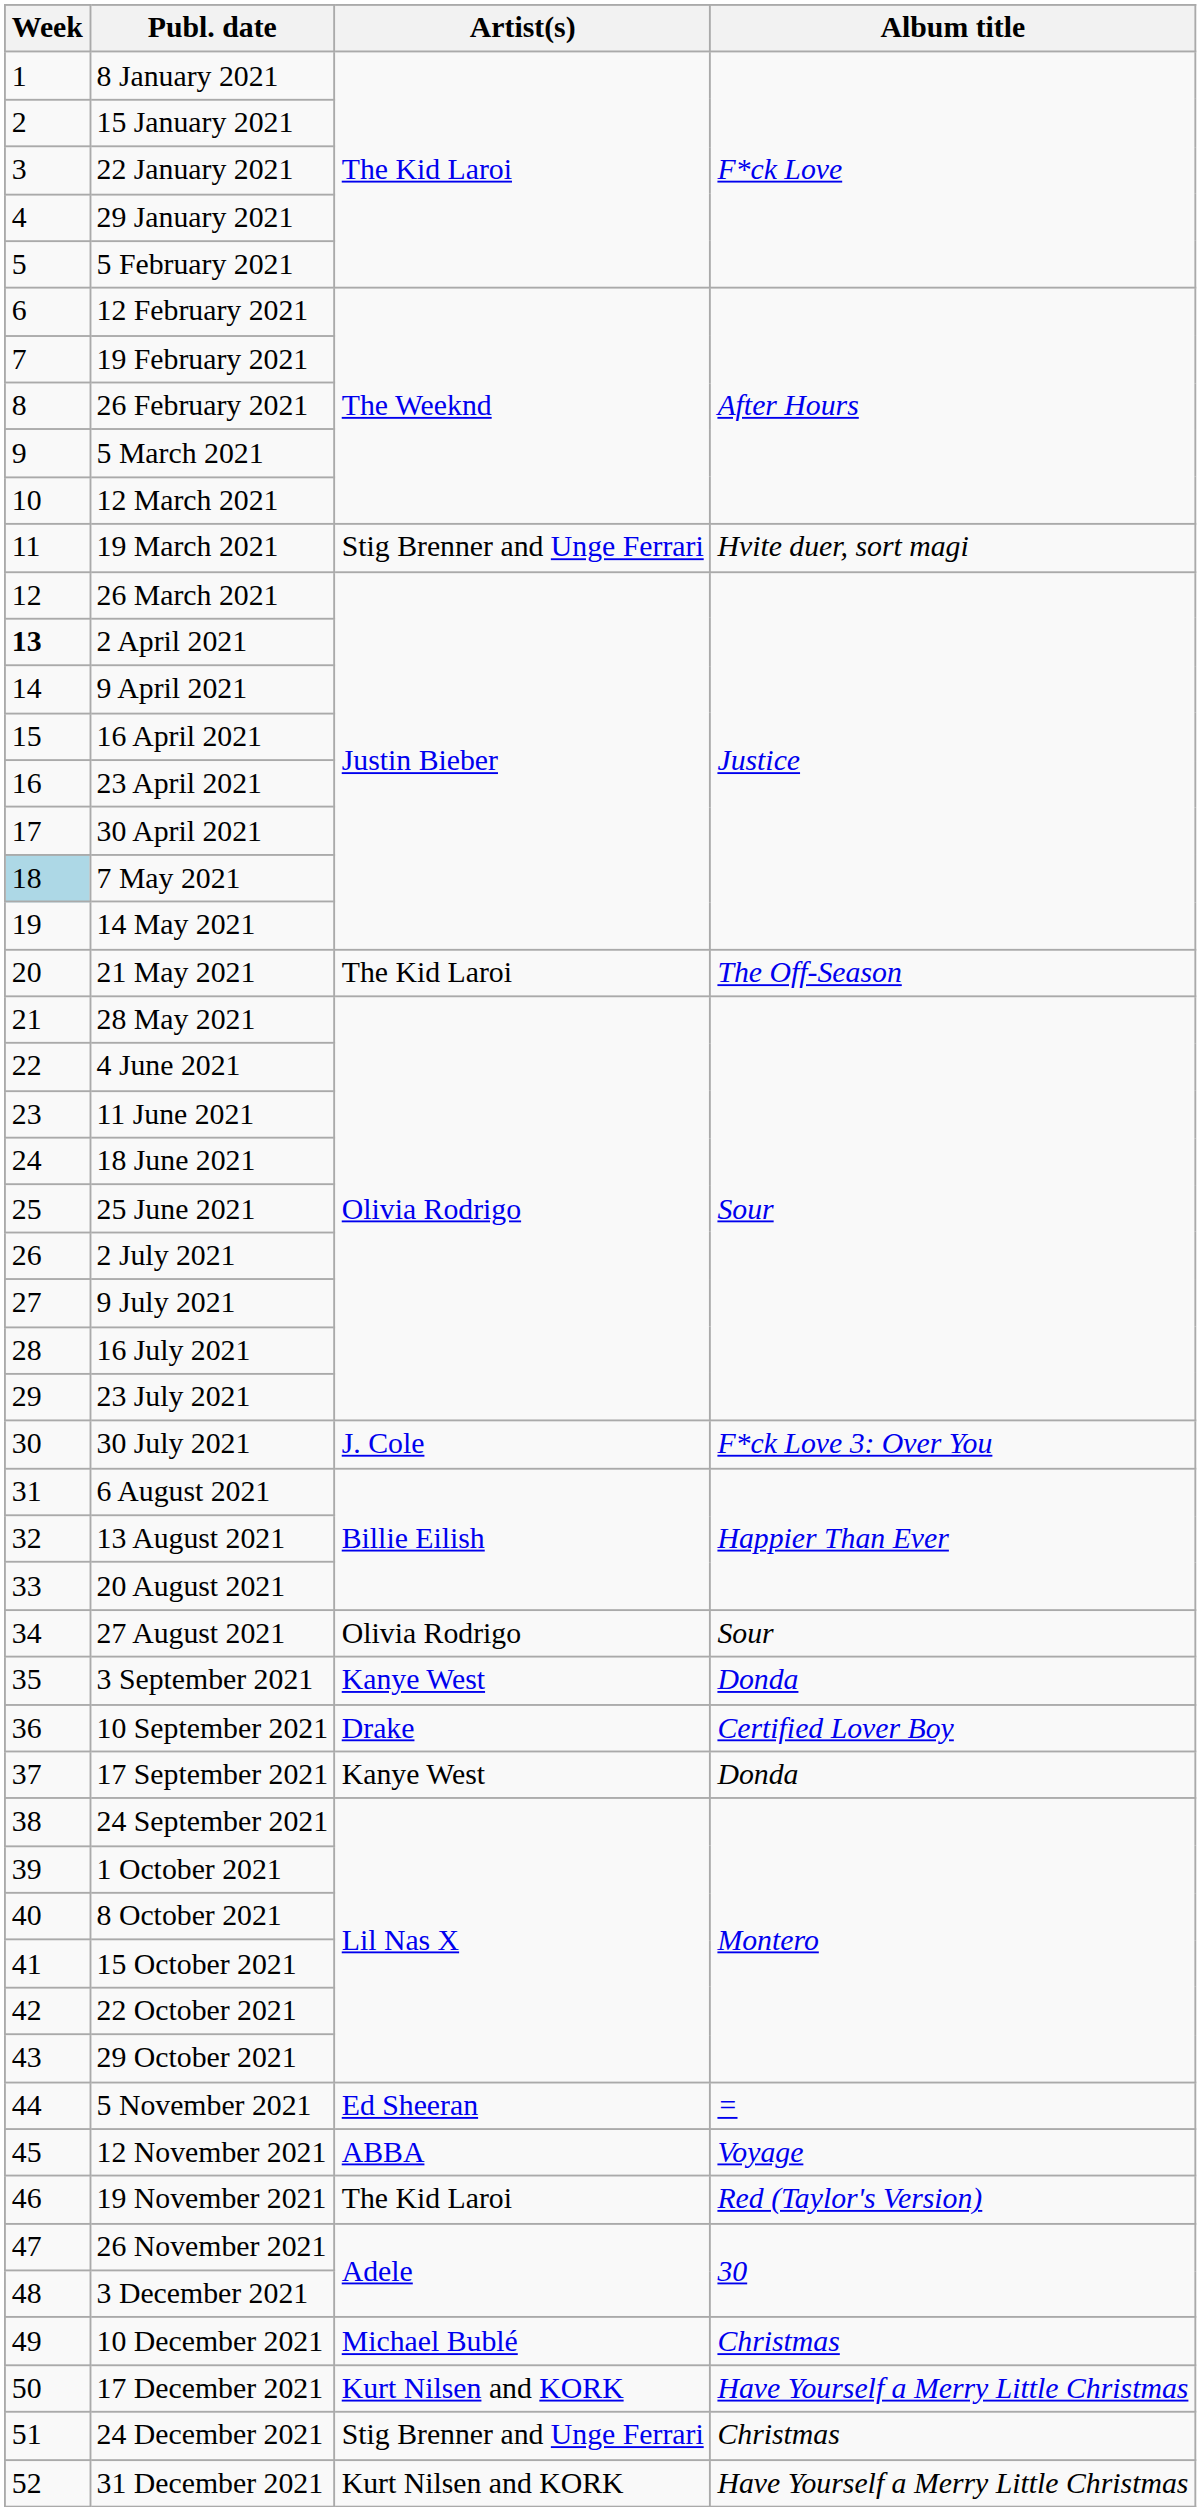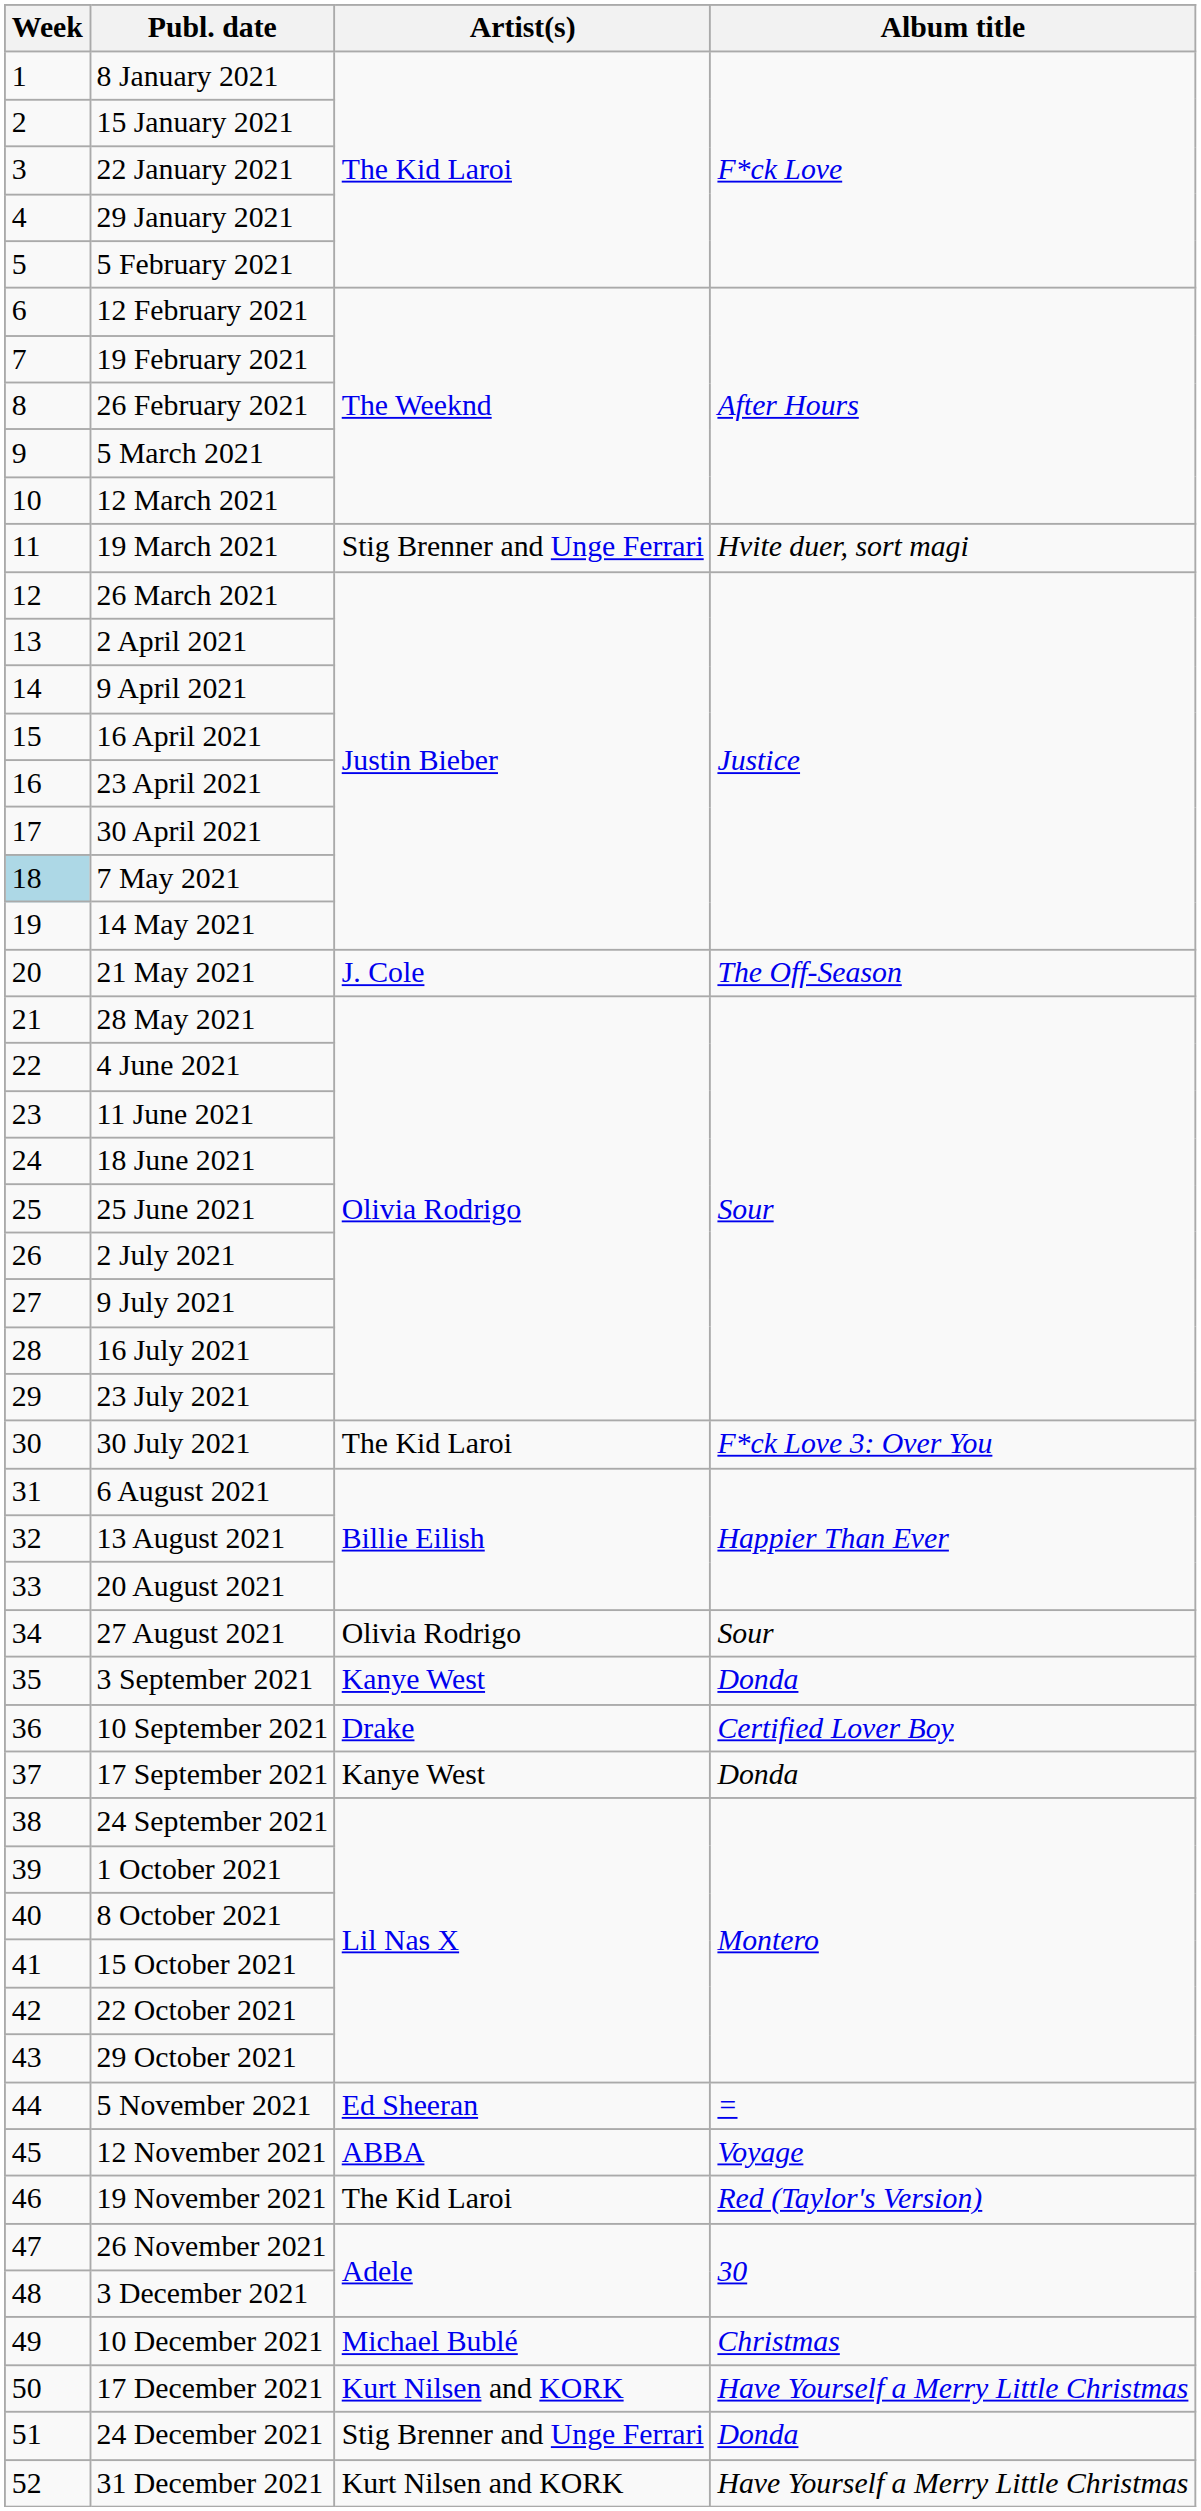 <table class="wikitable">
 <tr>
 <th>Week</th>
 <th>Publ. date</th>
 <th>Artist(s)</th>
 <th>Album title</th>
 </tr>
 <tr>
 <td>1</td>
 <td>8 January 2021</td>
 <td rowspan="5"><a href='#'>The Kid Laroi</a></td>
 <td rowspan="5"><em><a href='#'>F*ck Love</a></em></td>
 </tr>
 <tr>
 <td>2</td>
 <td>15 January 2021</td>
 </tr>
 <tr>
 <td>3</td>
 <td>22 January 2021</td>
 </tr>
 <tr>
 <td>4</td>
 <td>29 January 2021</td>
 </tr>
 <tr>
 <td>5</td>
 <td>5 February 2021</td>
 </tr>
 <tr>
 <td>6</td>
 <td>12 February 2021</td>
 <td rowspan="5"><a href='#'>The Weeknd</a></td>
 <td rowspan="5"><em><a href='#'>After Hours</a></em></td>
 </tr>
 <tr>
 <td>7</td>
 <td>19 February 2021</td>
 </tr>
 <tr>
 <td>8</td>
 <td>26 February 2021</td>
 </tr>
 <tr>
 <td>9</td>
 <td>5 March 2021</td>
 </tr>
 <tr>
 <td>10</td>
 <td>12 March 2021</td>
 </tr>
 <tr>
 <td>11</td>
 <td>19 March 2021</td>
 <td>Stig Brenner and <a href='#'>Unge Ferrari</a></td>
 <td><em>Hvite duer, sort magi</em></td>
 </tr>
 <tr>
 <td>12</td>
 <td>26 March 2021</td>
 <td rowspan="8"><a href='#'>Justin Bieber</a></td>
 <td rowspan="8"><em><a href='#'>Justice</a></em></td>
 </tr>
 <tr>
-<td><strong>13</strong></td>
+<td>13</td>
 <td>2 April 2021</td>
 </tr>
 <tr>
 <td>14</td>
 <td>9 April 2021</td>
 </tr>
 <tr>
 <td>15</td>
 <td>16 April 2021</td>
 </tr>
 <tr>
 <td>16</td>
 <td>23 April 2021</td>
 </tr>
 <tr>
 <td>17</td>
 <td>30 April 2021</td>
 </tr>
 <tr>
 <td style="background: lightblue;">18</td>
 <td>7 May 2021</td>
 </tr>
 <tr>
 <td>19</td>
 <td>14 May 2021</td>
 </tr>
 <tr>
 <td>20</td>
 <td>21 May 2021</td>
-<td>The Kid Laroi</td>
+<td><a href='#'>J. Cole</a></td>
 <td><em><a href='#'>The Off-Season</a></em></td>
 </tr>
 <tr>
 <td>21</td>
 <td>28 May 2021</td>
 <td rowspan="9"><a href='#'>Olivia Rodrigo</a></td>
 <td rowspan="9"><em><a href='#'>Sour</a></em></td>
 </tr>
 <tr>
 <td>22</td>
 <td>4 June 2021</td>
 </tr>
 <tr>
 <td>23</td>
 <td>11 June 2021</td>
 </tr>
 <tr>
 <td>24</td>
 <td>18 June 2021</td>
 </tr>
 <tr>
 <td>25</td>
 <td>25 June 2021</td>
 </tr>
 <tr>
 <td>26</td>
 <td>2 July 2021</td>
 </tr>
 <tr>
 <td>27</td>
 <td>9 July 2021</td>
 </tr>
 <tr>
 <td>28</td>
 <td>16 July 2021</td>
 </tr>
 <tr>
 <td>29</td>
 <td>23 July 2021</td>
 </tr>
 <tr>
 <td>30</td>
 <td>30 July 2021</td>
-<td><a href='#'>J. Cole</a></td>
+<td>The Kid Laroi</td>
 <td><em><a href='#'>F*ck Love 3: Over You</a></em></td>
 </tr>
 <tr>
 <td>31</td>
 <td>6 August 2021</td>
 <td rowspan="3"><a href='#'>Billie Eilish</a></td>
 <td rowspan="3"><em><a href='#'>Happier Than Ever</a></em></td>
 </tr>
 <tr>
 <td>32</td>
 <td>13 August 2021</td>
 </tr>
 <tr>
 <td>33</td>
 <td>20 August 2021</td>
 </tr>
 <tr>
 <td>34</td>
 <td>27 August 2021</td>
 <td>Olivia Rodrigo</td>
 <td><em>Sour</em></td>
 </tr>
 <tr>
 <td>35</td>
 <td>3 September 2021</td>
 <td><a href='#'>Kanye West</a></td>
 <td><em><a href='#'>Donda</a></em></td>
 </tr>
 <tr>
 <td>36</td>
 <td>10 September 2021</td>
 <td><a href='#'>Drake</a></td>
 <td><em><a href='#'>Certified Lover Boy</a></em></td>
 </tr>
 <tr>
 <td>37</td>
 <td>17 September 2021</td>
 <td>Kanye West</td>
 <td><em>Donda</em></td>
 </tr>
 <tr>
 <td>38</td>
 <td>24 September 2021</td>
 <td rowspan="6"><a href='#'>Lil Nas X</a></td>
 <td rowspan="6"><em><a href='#'>Montero</a></em></td>
 </tr>
 <tr>
 <td>39</td>
 <td>1 October 2021</td>
 </tr>
 <tr>
 <td>40</td>
 <td>8 October 2021</td>
 </tr>
 <tr>
 <td>41</td>
 <td>15 October 2021</td>
 </tr>
 <tr>
 <td>42</td>
 <td>22 October 2021</td>
 </tr>
 <tr>
 <td>43</td>
 <td>29 October 2021</td>
 </tr>
 <tr>
 <td>44</td>
 <td>5 November 2021</td>
 <td><a href='#'>Ed Sheeran</a></td>
 <td><em><a href='#'>=</a></em></td>
 </tr>
 <tr>
 <td>45</td>
 <td>12 November 2021</td>
 <td><a href='#'>ABBA</a></td>
 <td><em><a href='#'>Voyage</a></em></td>
 </tr>
 <tr>
 <td>46</td>
 <td>19 November 2021</td>
 <td>The Kid Laroi</td>
 <td><em><a href='#'>Red (Taylor's Version)</a></em></td>
 </tr>
 <tr>
 <td>47</td>
 <td>26 November 2021</td>
 <td rowspan="2"><a href='#'>Adele</a></td>
 <td rowspan="2"><em><a href='#'>30</a></em></td>
 </tr>
 <tr>
 <td>48</td>
 <td>3 December 2021</td>
 </tr>
 <tr>
 <td>49</td>
 <td>10 December 2021</td>
 <td><a href='#'>Michael Bublé</a></td>
 <td><em><a href='#'>Christmas</a></em></td>
 </tr>
 <tr>
 <td>50</td>
 <td>17 December 2021</td>
 <td><a href='#'>Kurt Nilsen</a> and <a href='#'>KORK</a></td>
 <td><em><a href='#'>Have Yourself a Merry Little Christmas</a></em></td>
 </tr>
 <tr>
 <td>51</td>
 <td>24 December 2021</td>
 <td>Stig Brenner and <a href='#'>Unge Ferrari</a></td>
-<td><em>Christmas</em></td>
+<td><em><a href='#'>Donda</a></em></td>
 </tr>
 <tr>
 <td>52</td>
 <td>31 December 2021</td>
 <td>Kurt Nilsen and KORK</td>
 <td><em>Have Yourself a Merry Little Christmas</em></td>
 </tr>
 </table>
